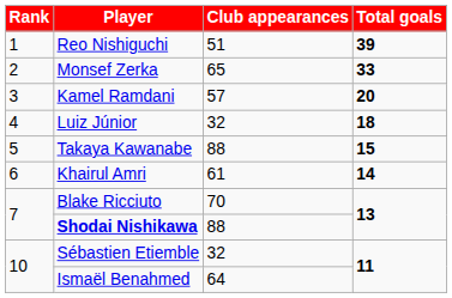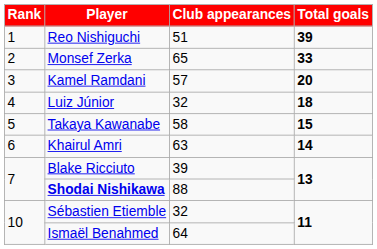 <table class="wikitable">
 <tr>
 <th style="background:red; color:white; text-align:center;">Rank</th>
 <th style="background:red; color:white; text-align:center;">Player</th>
 <th style="background:red; color:white; text-align:center;">Club appearances</th>
 <th style="background:red; color:white; text-align:center;">Total goals</th>
 </tr>
 <tr>
 <td>1</td>
 <td> <a href='#'>Reo Nishiguchi</a></td>
 <td>51</td>
 <td><strong>39</strong></td>
 </tr>
 <tr>
 <td>2</td>
 <td> <a href='#'>Monsef Zerka</a></td>
 <td>65</td>
 <td><strong>33</strong></td>
 </tr>
 <tr>
 <td>3</td>
 <td> <a href='#'>Kamel Ramdani</a></td>
 <td>57</td>
 <td><strong>20</strong></td>
 </tr>
 <tr>
 <td>4</td>
 <td><strong></strong> <a href='#'>Luiz Júnior</a></td>
 <td>32</td>
 <td><strong>18</strong></td>
 </tr>
 <tr>
 <td>5</td>
 <td> <a href='#'>Takaya Kawanabe</a></td>
-<td>88</td>
+<td>58</td>
 <td><strong>15</strong></td>
 </tr>
 <tr>
 <td>6</td>
 <td> <a href='#'>Khairul Amri</a></td>
-<td>61</td>
+<td>63</td>
 <td><strong>14</strong></td>
 </tr>
 <tr>
 <td rowspan="2">7</td>
 <td> <a href='#'>Blake Ricciuto</a></td>
-<td>70</td>
+<td>39</td>
 <td rowspan="2"><strong>13</strong></td>
 </tr>
 <tr>
 <td> <strong><a href='#'>Shodai Nishikawa</a></strong></td>
 <td>88</td>
 </tr>
 <tr>
 <td rowspan="2">10</td>
 <td> <a href='#'>Sébastien Etiemble</a></td>
 <td>32</td>
 <td rowspan="2"><strong>11</strong></td>
 </tr>
 <tr>
 <td> <a href='#'>Ismaël Benahmed</a></td>
 <td>64</td>
 </tr>
 </table>
